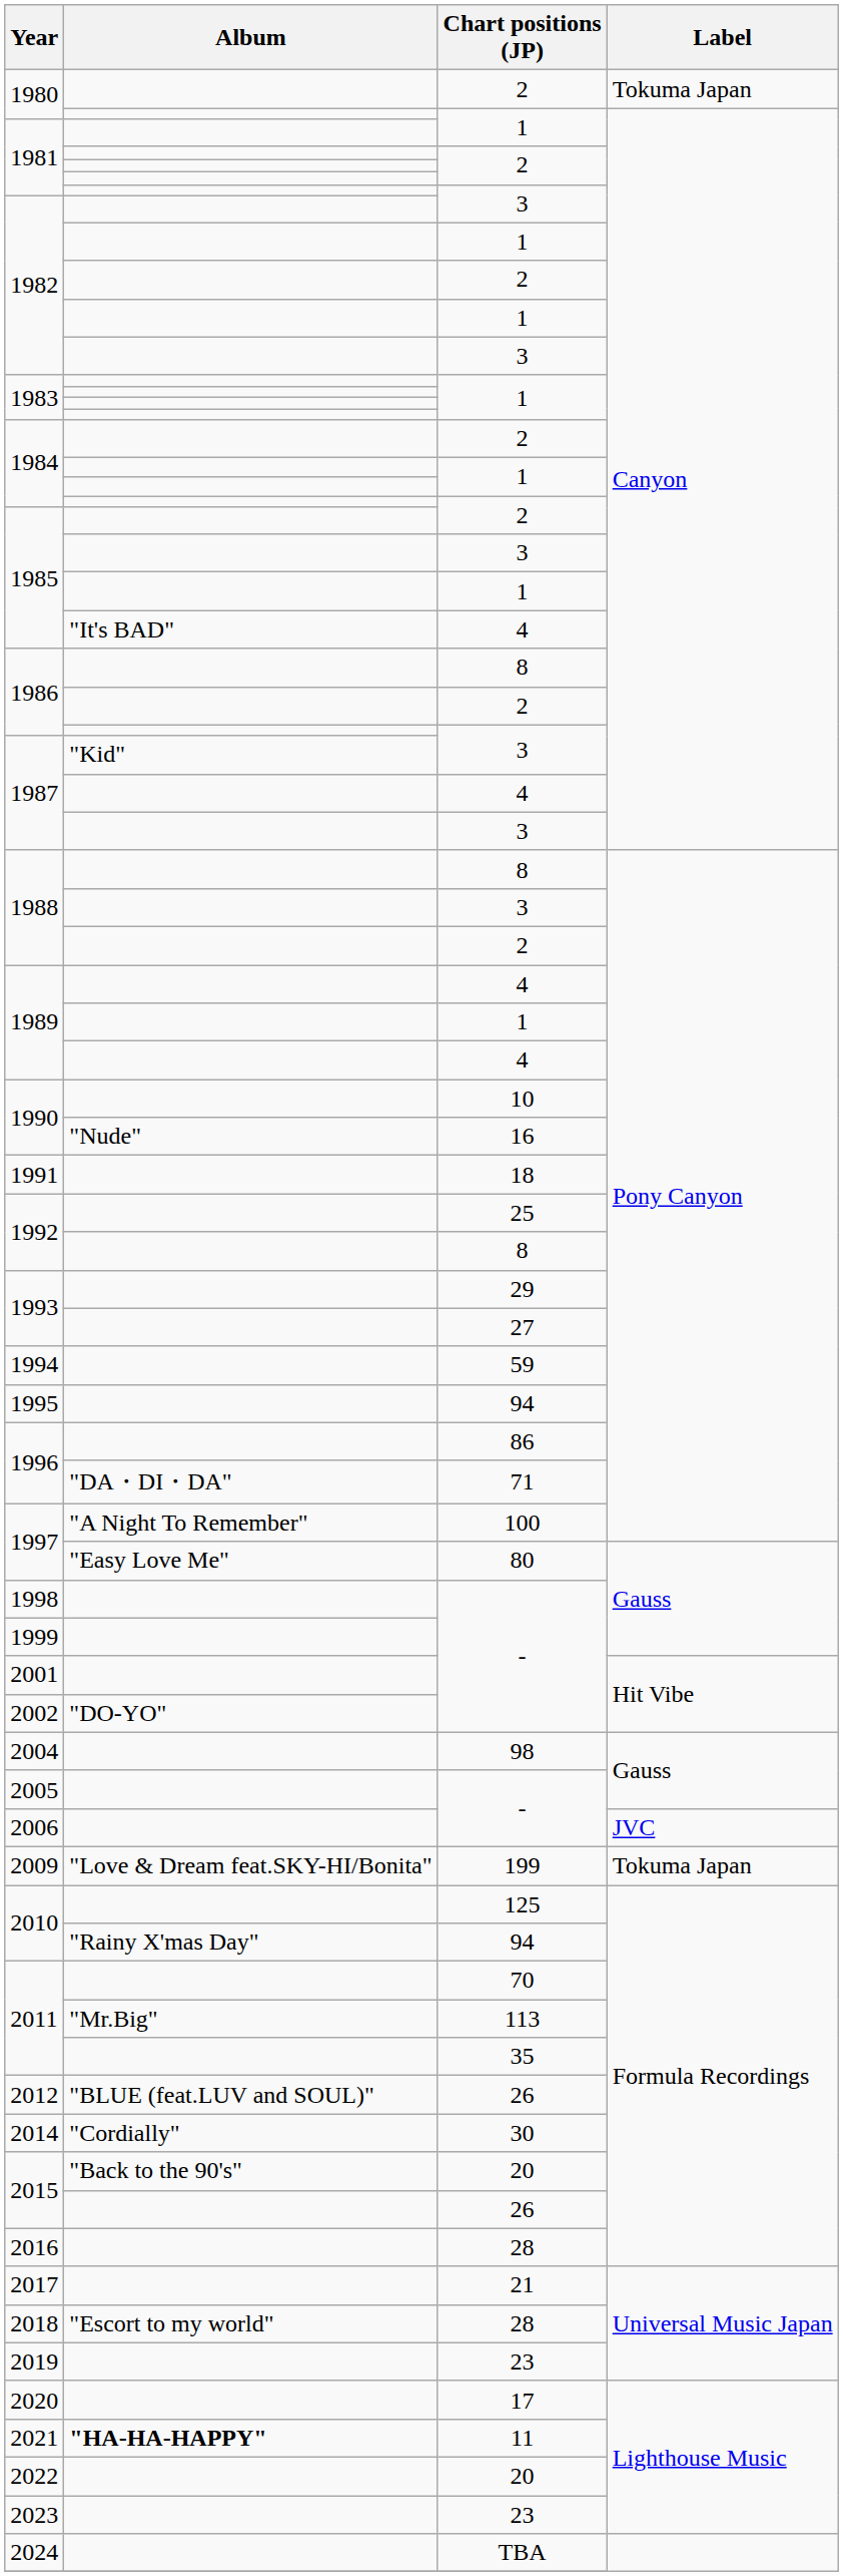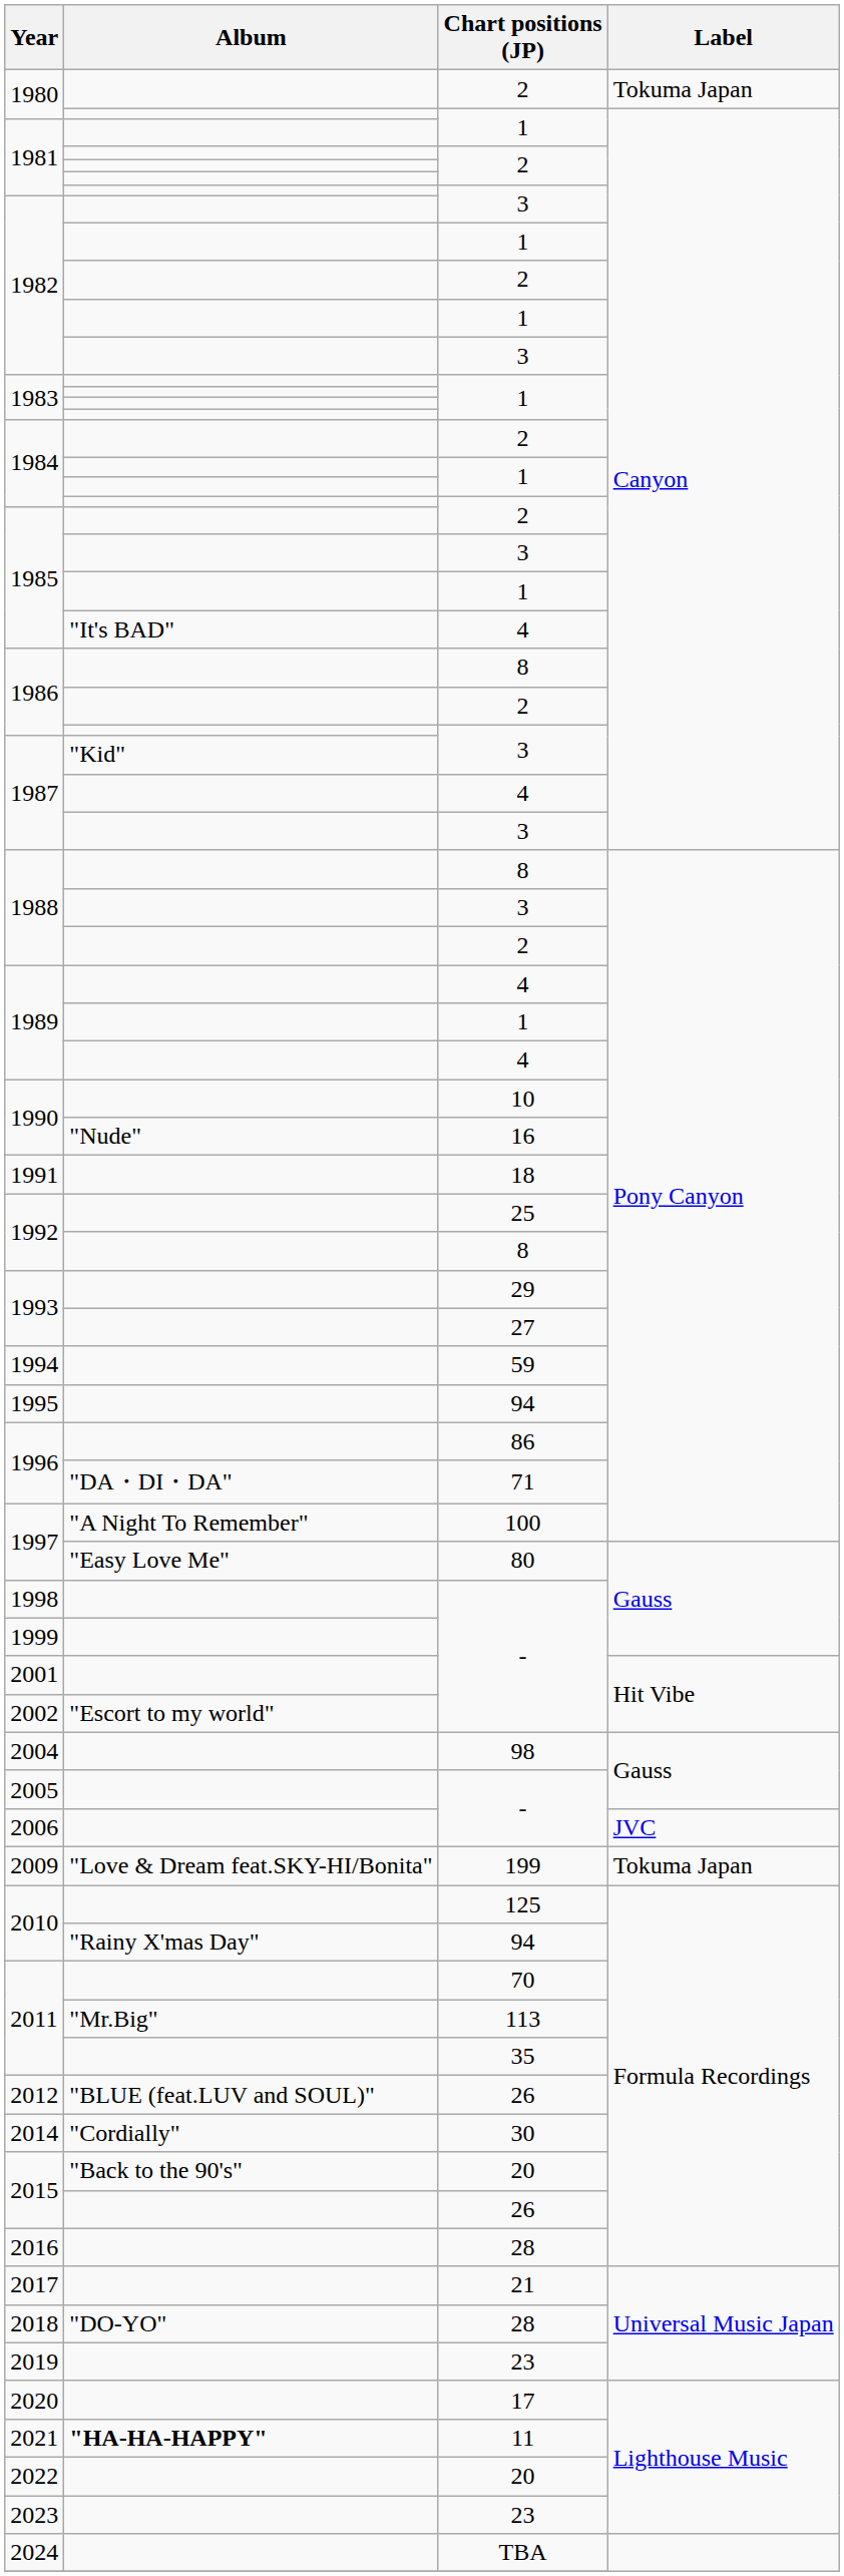 <table class="wikitable">
 <tr>
 <th>Year</th>
 <th>Album</th>
 <th>Chart positions<br>(JP)</th>
 <th>Label</th>
 </tr>
 <tr>
 <td rowspan="2">1980</td>
 <td></td>
 <td align="center">2</td>
 <td>Tokuma Japan</td>
 </tr>
 <tr>
 <td></td>
 <td rowspan="2"align="center">1</td>
 <td rowspan="29"><a href='#'>Canyon</a></td>
 </tr>
 <tr>
 <td rowspan="5">1981</td>
 <td></td>
 </tr>
 <tr>
 <td></td>
 <td rowspan="3"align="center">2</td>
 </tr>
 <tr>
 <td></td>
 </tr>
 <tr>
 <td></td>
 </tr>
 <tr>
 <td></td>
 <td rowspan="2"align="center">3</td>
 </tr>
 <tr>
 <td rowspan="5">1982</td>
 <td></td>
 </tr>
 <tr>
 <td></td>
 <td align="center">1</td>
 </tr>
 <tr>
 <td></td>
 <td align="center">2</td>
 </tr>
 <tr>
 <td></td>
 <td align="center">1</td>
 </tr>
 <tr>
 <td></td>
 <td align="center">3</td>
 </tr>
 <tr>
 <td rowspan="4">1983</td>
 <td></td>
 <td rowspan="4"align="center">1</td>
 </tr>
 <tr>
 <td></td>
 </tr>
 <tr>
 <td></td>
 </tr>
 <tr>
 <td></td>
 </tr>
 <tr>
 <td rowspan="4">1984</td>
 <td></td>
 <td align="center">2</td>
 </tr>
 <tr>
 <td></td>
 <td rowspan="2"align="center">1</td>
 </tr>
 <tr>
 <td></td>
 </tr>
 <tr>
 <td></td>
 <td rowspan="2"align="center">2</td>
 </tr>
 <tr>
 <td rowspan="4">1985</td>
 <td></td>
 </tr>
 <tr>
 <td></td>
 <td align="center">3</td>
 </tr>
 <tr>
 <td></td>
 <td align="center">1</td>
 </tr>
 <tr>
 <td>"It's BAD"</td>
 <td align="center">4</td>
 </tr>
 <tr>
 <td rowspan="3">1986</td>
 <td></td>
 <td align="center">8</td>
 </tr>
 <tr>
 <td></td>
 <td align="center">2</td>
 </tr>
 <tr>
 <td></td>
 <td rowspan="2"align="center">3</td>
 </tr>
 <tr>
 <td rowspan="3">1987</td>
 <td>"Kid"</td>
 </tr>
 <tr>
 <td></td>
 <td align="center">4</td>
 </tr>
 <tr>
 <td></td>
 <td align="center">3</td>
 </tr>
 <tr>
 <td rowspan="3">1988</td>
 <td></td>
 <td align="center">8</td>
 <td rowspan="18"><a href='#'>Pony Canyon</a></td>
 </tr>
 <tr>
 <td></td>
 <td align="center">3</td>
 </tr>
 <tr>
 <td></td>
 <td align="center">2</td>
 </tr>
 <tr>
 <td rowspan="3">1989</td>
 <td></td>
 <td align="center">4</td>
 </tr>
 <tr>
 <td></td>
 <td align="center">1</td>
 </tr>
 <tr>
 <td></td>
 <td align="center">4</td>
 </tr>
 <tr>
 <td rowspan="2">1990</td>
 <td></td>
 <td align="center">10</td>
 </tr>
 <tr>
 <td>"Nude"</td>
 <td align="center">16</td>
 </tr>
 <tr>
 <td>1991</td>
 <td></td>
 <td align="center">18</td>
 </tr>
 <tr>
 <td rowspan="2">1992</td>
 <td></td>
 <td align="center">25</td>
 </tr>
 <tr>
 <td></td>
 <td align="center">8</td>
 </tr>
 <tr>
 <td rowspan="2">1993</td>
 <td></td>
 <td align="center">29</td>
 </tr>
 <tr>
 <td></td>
 <td align="center">27</td>
 </tr>
 <tr>
 <td>1994</td>
 <td></td>
 <td align="center">59</td>
 </tr>
 <tr>
 <td>1995</td>
 <td></td>
 <td align="center">94</td>
 </tr>
 <tr>
 <td rowspan="2">1996</td>
 <td></td>
 <td align="center">86</td>
 </tr>
 <tr>
 <td>"DA・DI・DA"</td>
 <td align="center">71</td>
 </tr>
 <tr>
 <td rowspan="2">1997</td>
 <td>"A Night To Remember"</td>
 <td align="center">100</td>
 </tr>
 <tr>
 <td>"Easy Love Me"</td>
 <td align="center">80</td>
 <td rowspan="3"><a href='#'>Gauss</a></td>
 </tr>
 <tr>
 <td>1998</td>
 <td></td>
 <td rowspan="4"align="center">-</td>
 </tr>
 <tr>
 <td>1999</td>
 <td></td>
 </tr>
 <tr>
 <td>2001</td>
 <td></td>
 <td rowspan="2">Hit Vibe</td>
 </tr>
 <tr>
 <td>2002</td>
-<td>"DO-YO"</td>
+<td>"Escort to my world"</td>
 </tr>
 <tr>
 <td>2004</td>
 <td></td>
 <td align="center">98</td>
 <td rowspan="2">Gauss</td>
 </tr>
 <tr>
 <td>2005</td>
 <td></td>
 <td rowspan="2"align="center">-</td>
 </tr>
 <tr>
 <td>2006</td>
 <td></td>
 <td><a href='#'>JVC</a></td>
 </tr>
 <tr>
 <td>2009</td>
 <td>"Love & Dream feat.SKY-HI/Bonita"</td>
 <td align="center">199</td>
 <td>Tokuma Japan</td>
 </tr>
 <tr>
 <td rowspan="2">2010</td>
 <td></td>
 <td align="center">125</td>
 <td rowspan="10">Formula Recordings</td>
 </tr>
 <tr>
 <td>"Rainy X'mas Day"</td>
 <td align="center">94</td>
 </tr>
 <tr>
 <td rowspan="3">2011</td>
 <td></td>
 <td align="center">70</td>
 </tr>
 <tr>
 <td>"Mr.Big"</td>
 <td align="center">113</td>
 </tr>
 <tr>
 <td></td>
 <td align="center">35</td>
 </tr>
 <tr>
 <td>2012</td>
 <td>"BLUE (feat.LUV and SOUL)"</td>
 <td align="center">26</td>
 </tr>
 <tr>
 <td>2014</td>
 <td>"Cordially"</td>
 <td align="center">30</td>
 </tr>
 <tr>
 <td rowspan="2">2015</td>
 <td>"Back to the 90's"</td>
 <td align="center">20</td>
 </tr>
 <tr>
 <td></td>
 <td align="center">26</td>
 </tr>
 <tr>
 <td>2016</td>
 <td></td>
 <td align="center">28</td>
 </tr>
 <tr>
 <td>2017</td>
 <td></td>
 <td align="center">21</td>
 <td rowspan="3"><a href='#'>Universal Music Japan</a></td>
 </tr>
 <tr>
 <td>2018</td>
-<td>"Escort to my world"</td>
+<td>"DO-YO"</td>
 <td align="center">28</td>
 </tr>
 <tr>
 <td>2019</td>
 <td></td>
 <td align="center">23</td>
 </tr>
 <tr>
 <td>2020</td>
 <td></td>
 <td align="center">17</td>
 <td rowspan="4"><a href='#'>Lighthouse Music</a></td>
 </tr>
 <tr>
 <td>2021</td>
 <td><strong>"HA-HA-HAPPY"</strong></td>
 <td align="center">11</td>
 </tr>
 <tr>
 <td>2022</td>
 <td></td>
 <td Align="center">20</td>
 </tr>
 <tr>
 <td>2023</td>
 <td></td>
 <td align="center">23</td>
 </tr>
 <tr>
 <td>2024</td>
 <td></td>
 <td align="center">TBA</td>
 </tr>
 <tr>
 </tr>
 </table>
